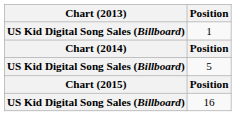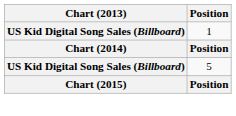 <table class="wikitable plainrowheaders" style="text-align:center">
 <tr>
 <th scope="col">Chart (2013)</th>
 <th scope="col">Position</th>
 </tr>
 <tr>
 <th scope="row">US Kid Digital Song Sales (<em>Billboard</em>)</th>
 <td>1</td>
 </tr>
 <tr>
 <th scope="col">Chart (2014)</th>
 <th scope="col">Position</th>
 </tr>
 <tr>
 <th scope="row">US Kid Digital Song Sales (<em>Billboard</em>)</th>
 <td>5</td>
 </tr>
 <tr>
 <th scope="col">Chart (2015)</th>
 <th scope="col">Position</th>
 </tr>
-<tr>
-<th scope="row">US Kid Digital Song Sales (<em>Billboard</em>)</th>
-<td>16</td>
-</tr>
 </table>
